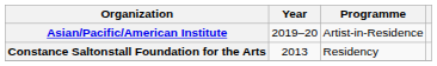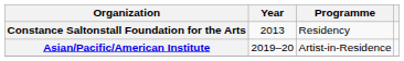 <table class="wikitable sortable plainrowheaders">
 <tr>
 <th scope="col">Organization</th>
 <th scope="col">Year</th>
 <th scope="col">Programme</th>
 <th scope="col" class="unsortable"></th>
 </tr>
 <tr>
+<th scope="row">Constance Saltonstall Foundation for the Arts</th>
+<td style="text-align: center;">2013</td>
+<td>Residency</td>
+<td style="text-align:center;"></td>
+</tr>
+<tr>
 <th scope="row"><a href='#'>Asian/Pacific/American Institute</a></th>
 <td style="text-align: center;">2019–20</td>
 <td>Artist-in-Residence</td>
 <td style="text-align:center;"></td>
 </tr>
 <tr>
-<th scope="row">Constance Saltonstall Foundation for the Arts</th>
-<td style="text-align: center;">2013</td>
-<td>Residency</td>
-<td style="text-align:center;"></td>
-</tr>
-<tr>
 </tr>
 </table>
